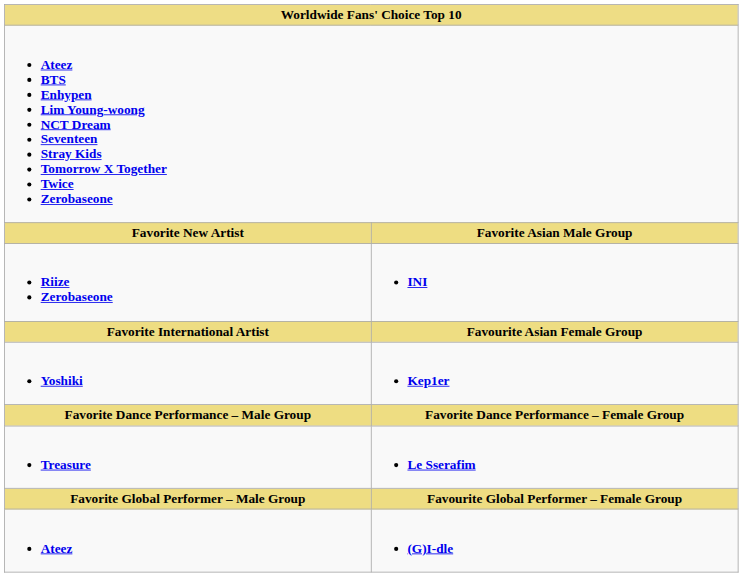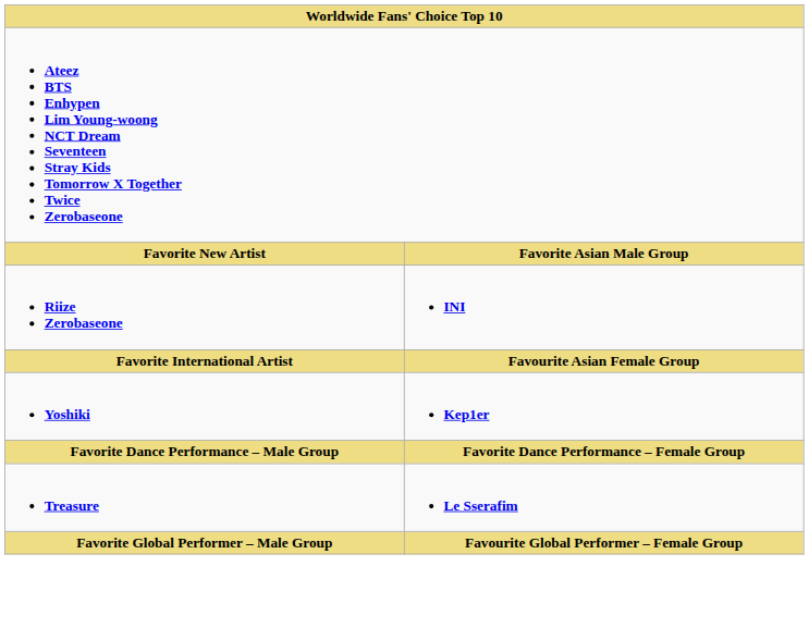 <table class="wikitable" style="width:70%">
 <tr>
 <th scope="col" colspan="2" style="background-color:#EEDD85">Worldwide Fans' Choice Top 10</th>
 </tr>
 <tr>
 <td colspan="2" style="vertical-align:top"><br><ul><li><strong><a href='#'>Ateez</a></strong></li><li><strong><a href='#'>BTS</a></strong></li><li><strong><a href='#'>Enhypen</a></strong></li><li><strong><a href='#'>Lim Young-woong</a></strong></li><li><strong><a href='#'>NCT Dream</a></strong></li><li><strong><a href='#'>Seventeen</a></strong></li><li><strong><a href='#'>Stray Kids</a></strong></li><li><strong><a href='#'>Tomorrow X Together</a></strong></li><li><strong><a href='#'>Twice</a></strong></li><li><strong><a href='#'>Zerobaseone</a></strong></li></ul></td>
 </tr>
 <tr>
 <th scope="col" style="background-color:#EEDD82; width:35%">Favorite New Artist</th>
 <th scope="col" style="background-color:#EEDD82; width:35%">Favorite Asian Male Group</th>
 </tr>
 <tr>
 <td style="vertical-align:top"><br><ul><li><strong><a href='#'>Riize</a></strong></li><li><strong><a href='#'>Zerobaseone</a></strong></li></ul></td>
 <td style="vertical-align:top"><br><ul><li><strong><a href='#'>INI</a></strong></li></ul></td>
 </tr>
 <tr>
 <th scope="col" style="background-color:#EEDD82; width:35%">Favorite International Artist</th>
 <th scope="col" style="background-color:#EEDD82; width:35%">Favourite Asian Female Group</th>
 </tr>
 <tr>
 <td style="vertical-align:top"><br><ul><li><strong><a href='#'>Yoshiki</a></strong></li></ul></td>
 <td style="vertical-align:top"><br><ul><li><strong><a href='#'>Kep1er</a></strong></li></ul></td>
 </tr>
 <tr>
 <th scope="col" style="background-color:#EEDD82; width:35%">Favorite Dance Performance – Male Group</th>
 <th scope="col" style="background-color:#EEDD82; width:35%">Favorite Dance Performance – Female Group</th>
 </tr>
 <tr>
 <td style="vertical-align:top"><br><ul><li><strong><a href='#'>Treasure</a></strong></li></ul></td>
 <td style="vertical-align:top"><br><ul><li><strong><a href='#'>Le Sserafim</a></strong></li></ul></td>
 </tr>
 <tr>
 <th scope="col" style="background-color:#EEDD82; width:35%">Favorite Global Performer – Male Group</th>
 <th scope="col" style="background-color:#EEDD82; width:35%">Favourite Global Performer – Female Group</th>
 </tr>
-<tr>
-<td style="vertical-align:top"><br><ul><li><strong><a href='#'>Ateez</a></strong></li></ul></td>
-<td style="vertical-align:top"><br><ul><li><strong><a href='#'>(G)I-dle</a></strong></li></ul></td>
-</tr>
 </table>
